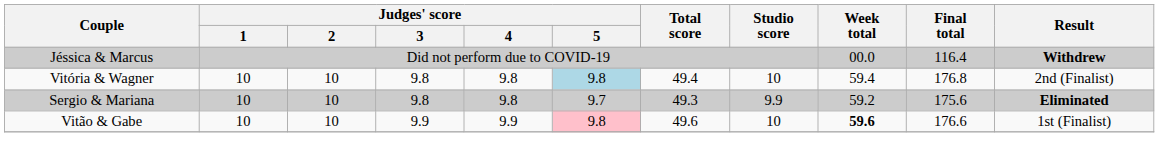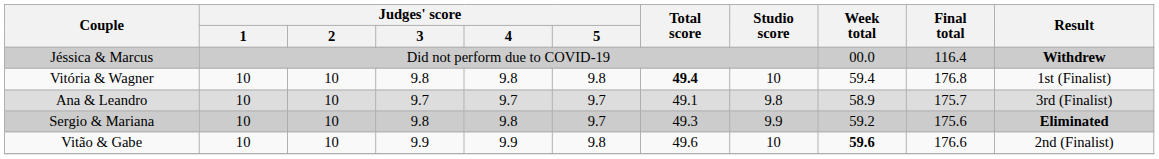 <table class="wikitable" style="font-size:100%; line-height:16px; text-align:center" width="100%">
 <tr>
 <th rowspan=2 width="11.00%">Couple</th>
 <th colspan=5 width="25.00%">Judges' score</th>
 <th rowspan=2 width="05.00%">Total<br>score</th>
 <th rowspan=2 width="05.00%">Studio<br>score</th>
 <th rowspan=2 width="05.00%">Week<br>total</th>
 <th rowspan=2 width="05.00%">Final<br>total</th>
 <th rowspan=2 width="09.00%">Result</th>
 </tr>
 <tr>
 <th width="05.0%">1</th>
 <th width="05.0%">2</th>
 <th width="05.0%">3</th>
 <th width="05.0%">4</th>
 <th width="05.0%">5</th>
 </tr>
 <tr bgcolor="CCCCCC">
 <td>Jéssica & Marcus</td>
 <td colspan=7>Did not perform due to COVID-19</td>
 <td>00.0</td>
 <td>116.4</td>
 <td><strong>Withdrew</strong></td>
 </tr>
 <tr>
 <td>Vitória & Wagner</td>
 <td>10</td>
 <td>10</td>
 <td>9.8</td>
 <td>9.8</td>
-<td style="background: lightblue;">9.8</td>
-<td>49.4</td>
+<td>9.8</td>
+<td><strong>49.4</strong></td>
 <td>10</td>
 <td>59.4</td>
 <td>176.8</td>
-<td>2nd (Finalist)</td>
+<td>1st (Finalist)</td>
+</tr>
+<tr bgcolor=DDDDDD>
+<td>Ana & Leandro</td>
+<td>10</td>
+<td>10</td>
+<td>9.7</td>
+<td>9.7</td>
+<td>9.7</td>
+<td>49.1</td>
+<td>9.8</td>
+<td>58.9</td>
+<td>175.7</td>
+<td>3rd (Finalist)</td>
 </tr>
 <tr bgcolor="CCCCCC">
 <td>Sergio & Mariana</td>
 <td>10</td>
 <td>10</td>
 <td>9.8</td>
 <td>9.8</td>
 <td>9.7</td>
 <td>49.3</td>
 <td>9.9</td>
 <td>59.2</td>
 <td>175.6</td>
 <td><strong>Eliminated</strong></td>
 </tr>
 <tr>
 <td>Vitão & Gabe</td>
 <td>10</td>
 <td>10</td>
 <td>9.9</td>
 <td>9.9</td>
-<td style="background: pink;">9.8</td>
+<td>9.8</td>
 <td>49.6</td>
 <td>10</td>
 <td><strong>59.6</strong></td>
 <td>176.6</td>
-<td>1st (Finalist)</td>
+<td>2nd (Finalist)</td>
 </tr>
 <tr>
 </tr>
 </table>
